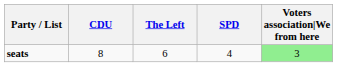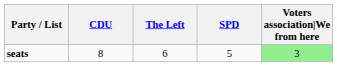 <table class="wikitable">
 <tr>
 <th width=90 align=left>Party / List</th>
 <th width="90"><a href='#'>CDU</a></th>
 <th width=90><a href='#'>The Left</a></th>
 <th width=90><a href='#'>SPD</a></th>
 <th width=90>Voters association|We from here</th>
 </tr>
 <tr align="center">
 <td align=left><strong>seats</strong></td>
 <td>8</td>
 <td>6</td>
-<td>4</td>
+<td>5</td>
 <td style="background: lightgreen;">3</td>
 </tr>
 </table>
